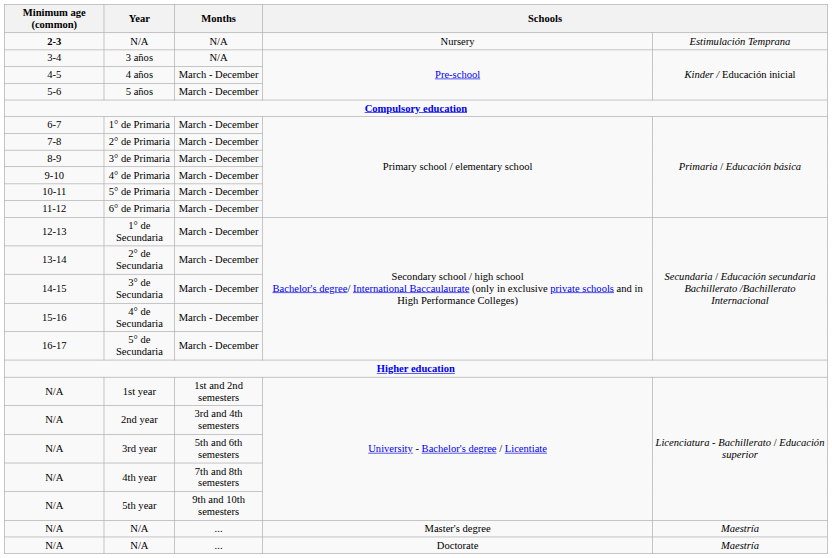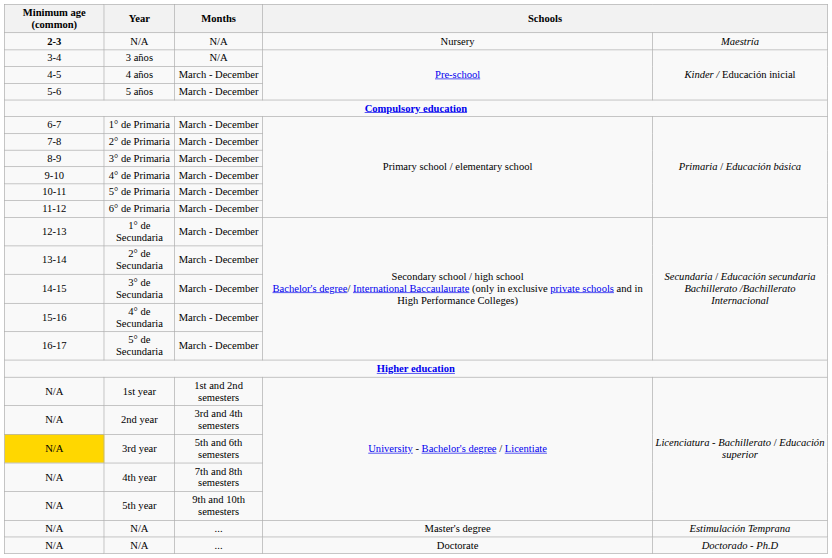 <table class="wikitable" style="text-align:center">
 <tr>
 <th>Minimum age (common)</th>
 <th>Year</th>
 <th>Months</th>
 <th colspan="2">Schools</th>
 </tr>
 <tr>
 <td><strong>2-3</strong></td>
 <td>N/A</td>
 <td>N/A</td>
 <td>Nursery</td>
-<td><em>Estimulación Temprana</em></td>
+<td><em>Maestría</em></td>
 </tr>
 <tr>
 <td>3-4</td>
 <td>3 años</td>
 <td>N/A</td>
 <td rowspan="3"><a href='#'>Pre-school</a></td>
 <td rowspan="3"><em>Kinder / </em>Educación inicial</td>
 </tr>
 <tr>
 <td>4-5</td>
 <td>4 años</td>
 <td>March - December</td>
 </tr>
 <tr>
 <td>5-6</td>
 <td>5 años</td>
 <td>March - December</td>
 </tr>
 <tr>
 <td colspan="5"><strong><a href='#'>Compulsory education</a></strong></td>
 </tr>
 <tr>
 <td>6-7</td>
 <td>1° de Primaria</td>
 <td>March - December</td>
 <td rowspan="6">Primary school / elementary school</td>
 <td rowspan="6"><em>Primaria</em> / <em>Educación básica</em></td>
 </tr>
 <tr>
 <td>7-8</td>
 <td>2° de Primaria</td>
 <td>March - December</td>
 </tr>
 <tr>
 <td>8-9</td>
 <td>3° de Primaria</td>
 <td>March - December</td>
 </tr>
 <tr>
 <td>9-10</td>
 <td>4° de Primaria</td>
 <td>March - December</td>
 </tr>
 <tr>
 <td>10-11</td>
 <td>5° de Primaria</td>
 <td>March - December</td>
 </tr>
 <tr>
 <td>11-12</td>
 <td>6° de Primaria</td>
 <td>March - December</td>
 </tr>
 <tr>
 <td>12-13</td>
 <td>1° de Secundaria</td>
 <td>March - December</td>
 <td rowspan="5">Secondary school / high school<br><a href='#'>Bachelor's degree</a>/ <a href='#'>International Baccaulaurate</a> (only in exclusive <a href='#'>private schools</a> and in High Performance Colleges)</td>
 <td rowspan="5"><em>Secundaria</em> / <em>Educación secundaria</em><br><em>Bachillerato /Bachillerato Internacional</em></td>
 </tr>
 <tr>
 <td>13-14</td>
 <td>2° de Secundaria</td>
 <td>March - December</td>
 </tr>
 <tr>
 <td>14-15</td>
 <td>3° de Secundaria</td>
 <td>March - December</td>
 </tr>
 <tr>
 <td>15-16</td>
 <td>4° de Secundaria</td>
 <td>March - December</td>
 </tr>
 <tr>
 <td>16-17</td>
 <td>5° de Secundaria</td>
 <td>March - December</td>
 </tr>
 <tr>
 <td colspan="5"><strong><a href='#'>Higher education</a></strong></td>
 </tr>
 <tr>
 <td>N/A</td>
 <td>1st year</td>
 <td>1st and 2nd semesters</td>
 <td rowspan="5"><a href='#'>University</a> - <a href='#'>Bachelor's degree</a> / <a href='#'>Licentiate</a></td>
 <td rowspan="5"><em>Licenciatura - Bachillerato</em> / <em>Educación superior</em></td>
 </tr>
 <tr>
 <td>N/A</td>
 <td>2nd year</td>
 <td>3rd and 4th semesters</td>
 </tr>
 <tr>
-<td>N/A</td>
+<td style="background: gold;">N/A</td>
 <td>3rd year</td>
 <td>5th and 6th semesters</td>
 </tr>
 <tr>
 <td>N/A</td>
 <td>4th year</td>
 <td>7th and 8th semesters</td>
 </tr>
 <tr>
 <td>N/A</td>
 <td>5th year</td>
 <td>9th and 10th semesters</td>
 </tr>
 <tr>
 <td>N/A</td>
 <td>N/A</td>
 <td>...</td>
 <td>Master's degree</td>
-<td><em>Maestría</em></td>
+<td><em>Estimulación Temprana</em></td>
 </tr>
 <tr>
 <td>N/A</td>
 <td>N/A</td>
 <td>...</td>
 <td>Doctorate</td>
-<td><em>Maestría</em></td>
+<td><em>Doctorado - Ph.D</em></td>
 </tr>
 </table>
